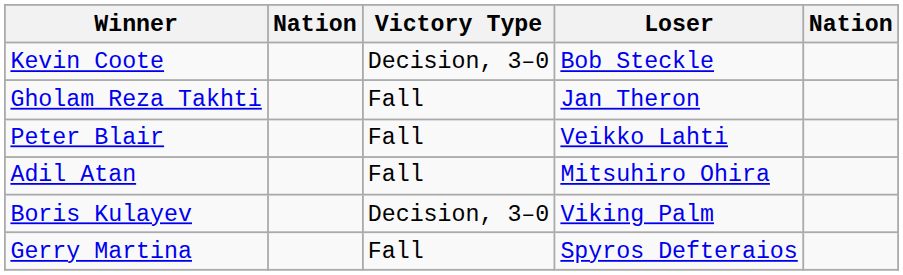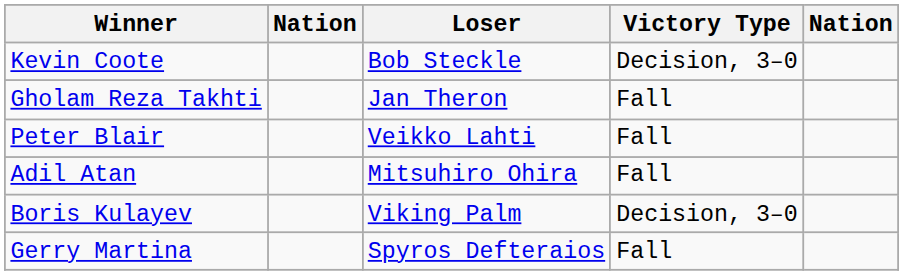 <table class="wikitable sortable" style="text-align:left;">
 <tr>
 <th>Winner</th>
 <th>Nation</th>
+<th>Loser</th>
 <th>Victory Type</th>
-<th>Loser</th>
 <th>Nation</th>
 </tr>
 <tr>
 <td><a href='#'>Kevin Coote</a></td>
 <td></td>
+<td><a href='#'>Bob Steckle</a></td>
 <td>Decision, 3–0</td>
-<td><a href='#'>Bob Steckle</a></td>
 <td></td>
 </tr>
 <tr>
 <td><a href='#'>Gholam Reza Takhti</a></td>
 <td></td>
+<td><a href='#'>Jan Theron</a></td>
 <td>Fall</td>
-<td><a href='#'>Jan Theron</a></td>
 <td></td>
 </tr>
 <tr>
 <td><a href='#'>Peter Blair</a></td>
 <td></td>
+<td><a href='#'>Veikko Lahti</a></td>
 <td>Fall</td>
-<td><a href='#'>Veikko Lahti</a></td>
 <td></td>
 </tr>
 <tr>
 <td><a href='#'>Adil Atan</a></td>
 <td></td>
+<td><a href='#'>Mitsuhiro Ohira</a></td>
 <td>Fall</td>
-<td><a href='#'>Mitsuhiro Ohira</a></td>
 <td></td>
 </tr>
 <tr>
 <td><a href='#'>Boris Kulayev</a></td>
 <td></td>
+<td><a href='#'>Viking Palm</a></td>
 <td>Decision, 3–0</td>
-<td><a href='#'>Viking Palm</a></td>
 <td></td>
 </tr>
 <tr>
 <td><a href='#'>Gerry Martina</a></td>
 <td></td>
+<td><a href='#'>Spyros Defteraios</a></td>
 <td>Fall</td>
-<td><a href='#'>Spyros Defteraios</a></td>
 <td></td>
 </tr>
 </table>
